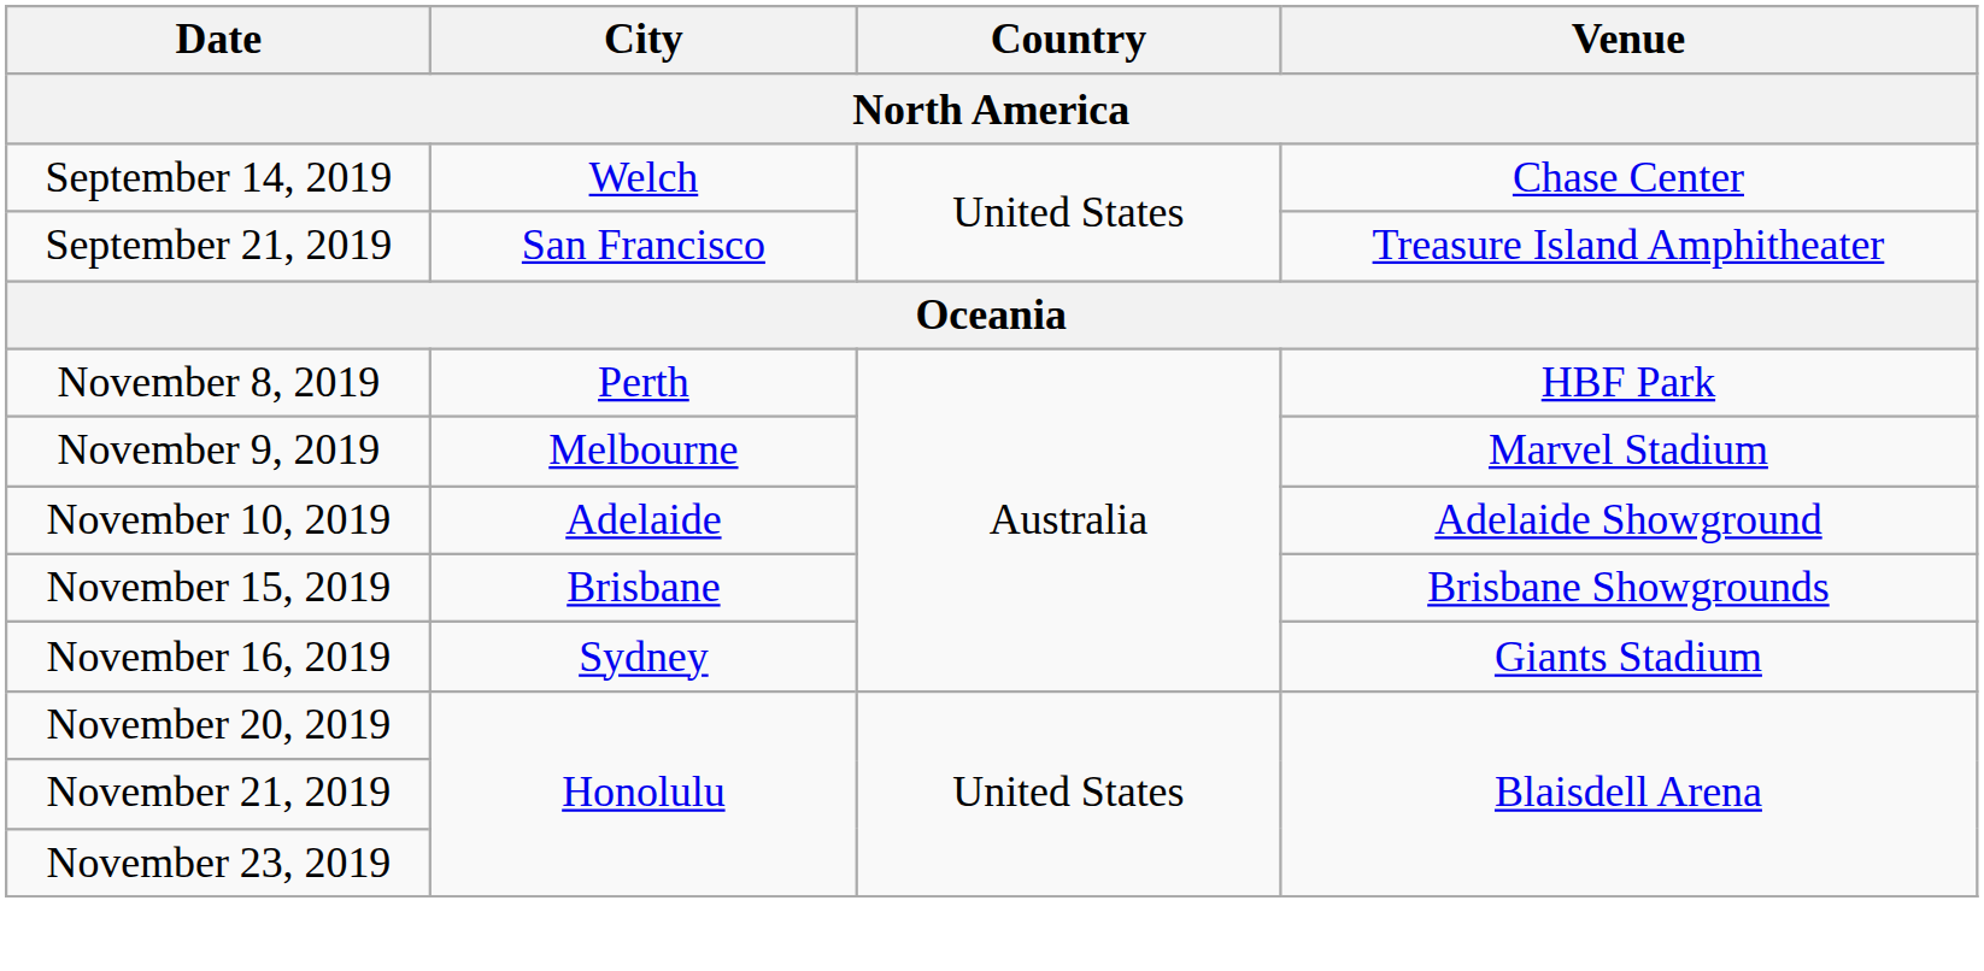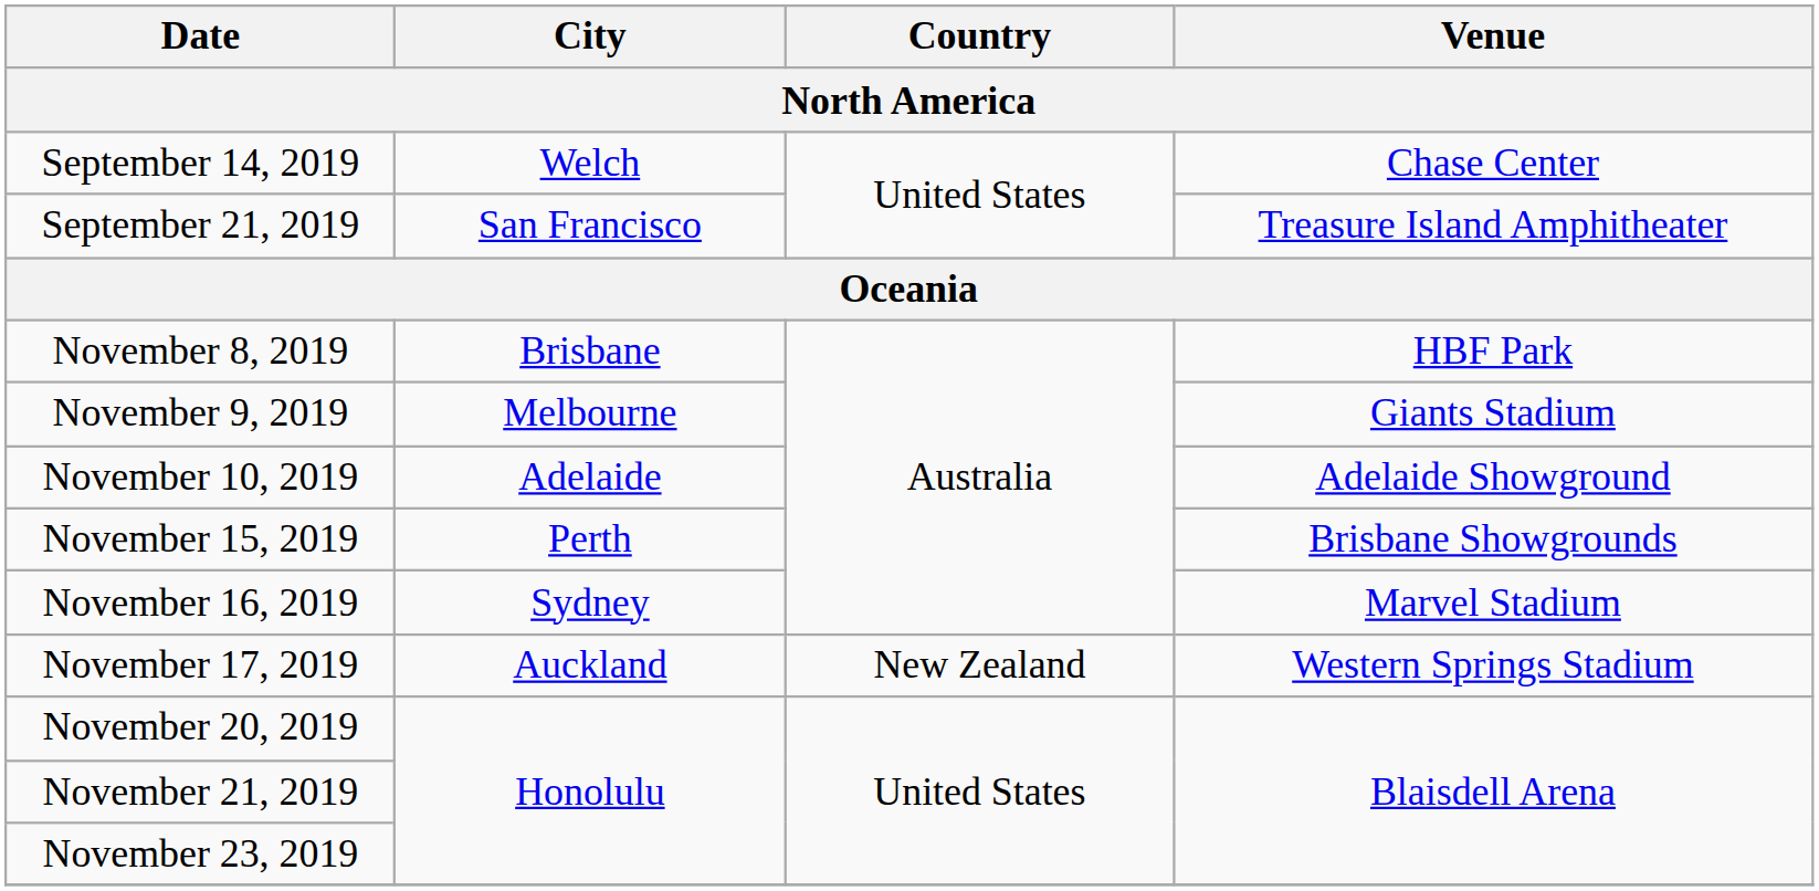 <table class="wikitable" style="text-align:center;">
 <tr>
 <th style="width:150px;">Date</th>
 <th style="width:150px;">City</th>
 <th style="width:150px;">Country</th>
 <th style="width:250px;">Venue</th>
 </tr>
 <tr>
 <th colspan="4">North America</th>
 </tr>
 <tr>
 <td>September 14, 2019</td>
 <td><a href='#'>Welch</a></td>
 <td rowspan="2">United States</td>
 <td><a href='#'>Chase Center</a></td>
 </tr>
 <tr>
 <td>September 21, 2019</td>
 <td><a href='#'>San Francisco</a></td>
 <td><a href='#'>Treasure Island Amphitheater</a></td>
 </tr>
 <tr>
 <th colspan="4">Oceania</th>
 </tr>
 <tr>
 <td>November 8, 2019</td>
-<td><a href='#'>Perth</a></td>
+<td><a href='#'>Brisbane</a></td>
 <td rowspan="5">Australia</td>
 <td><a href='#'>HBF Park</a></td>
 </tr>
 <tr>
 <td>November 9, 2019</td>
 <td><a href='#'>Melbourne</a></td>
-<td><a href='#'>Marvel Stadium</a></td>
+<td><a href='#'>Giants Stadium</a></td>
 </tr>
 <tr>
 <td>November 10, 2019</td>
 <td><a href='#'>Adelaide</a></td>
 <td><a href='#'>Adelaide Showground</a></td>
 </tr>
 <tr>
 <td>November 15, 2019</td>
-<td><a href='#'>Brisbane</a></td>
+<td><a href='#'>Perth</a></td>
 <td><a href='#'>Brisbane Showgrounds</a></td>
 </tr>
 <tr>
 <td>November 16, 2019</td>
 <td><a href='#'>Sydney</a></td>
-<td><a href='#'>Giants Stadium</a></td>
+<td><a href='#'>Marvel Stadium</a></td>
+</tr>
+<tr>
+<td>November 17, 2019</td>
+<td><a href='#'>Auckland</a></td>
+<td>New Zealand</td>
+<td><a href='#'>Western Springs Stadium</a></td>
 </tr>
 <tr>
 <td>November 20, 2019</td>
 <td rowspan="3"><a href='#'>Honolulu</a></td>
 <td rowspan="3">United States</td>
 <td rowspan="3"><a href='#'>Blaisdell Arena</a></td>
 </tr>
 <tr>
 <td>November 21, 2019</td>
 </tr>
 <tr>
 <td>November 23, 2019</td>
 </tr>
 <tr>
 </tr>
 </table>
